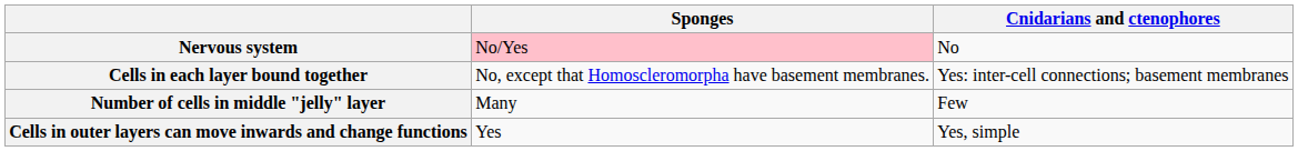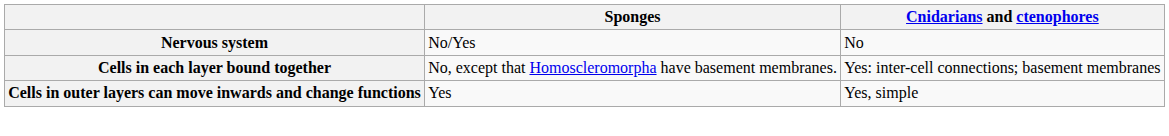 <table class="wikitable" >
 <tr>
 <th></th>
 <th>Sponges</th>
 <th><a href='#'>Cnidarians</a> and <a href='#'>ctenophores</a></th>
 </tr>
 <tr>
 <th>Nervous system</th>
-<td style="background: pink;">No/Yes</td>
+<td>No/Yes</td>
 <td>No</td>
 </tr>
 <tr>
 <th>Cells in each layer bound together</th>
 <td>No, except that <a href='#'>Homoscleromorpha</a> have basement membranes.</td>
 <td>Yes: inter-cell connections; basement membranes</td>
 </tr>
 <tr>
-<th>Number of cells in middle "jelly" layer</th>
-<td>Many</td>
-<td>Few</td>
-</tr>
-<tr>
 <th>Cells in outer layers can move inwards and change functions</th>
 <td>Yes</td>
 <td>Yes, simple</td>
 </tr>
 </table>
